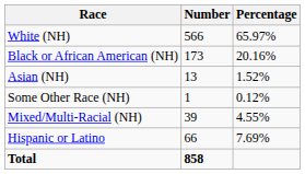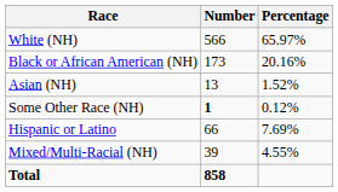 <table class="wikitable">
 <tr>
 <th>Race</th>
 <th>Number</th>
 <th>Percentage</th>
 </tr>
 <tr>
 <td><a href='#'>White</a> (NH)</td>
 <td>566</td>
 <td>65.97%</td>
 </tr>
 <tr>
 <td><a href='#'>Black or African American</a> (NH)</td>
 <td>173</td>
 <td>20.16%</td>
 </tr>
 <tr>
 <td><a href='#'>Asian</a> (NH)</td>
 <td>13</td>
 <td>1.52%</td>
 </tr>
 <tr>
 <td>Some Other Race (NH)</td>
-<td>1</td>
+<td><strong>1</strong></td>
 <td>0.12%</td>
+</tr>
+<tr>
+<td><a href='#'>Hispanic or Latino</a></td>
+<td>66</td>
+<td>7.69%</td>
 </tr>
 <tr>
 <td><a href='#'>Mixed/Multi-Racial</a> (NH)</td>
 <td>39</td>
 <td>4.55%</td>
 </tr>
 <tr>
-<td><a href='#'>Hispanic or Latino</a></td>
-<td>66</td>
-<td>7.69%</td>
-</tr>
-<tr>
 <td><strong>Total</strong></td>
 <td><strong>858</strong></td>
 <td></td>
 </tr>
 </table>
